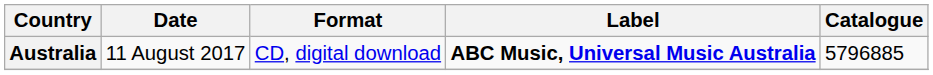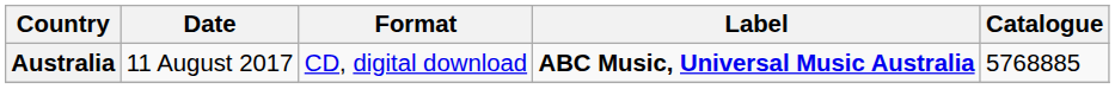 <table class="wikitable plainrowheaders">
 <tr>
 <th scope="col">Country</th>
 <th scope="col">Date</th>
 <th scope="col">Format</th>
 <th scope="col">Label</th>
 <th scope="col">Catalogue</th>
 </tr>
 <tr>
 <th scope="row">Australia</th>
 <td>11 August 2017</td>
 <td><a href='#'>CD</a>, <a href='#'>digital download</a></td>
 <td><strong>ABC Music, <a href='#'>Universal Music Australia</a></strong></td>
-<td>5796885</td>
+<td>5768885</td>
 </tr>
 <tr>
 </tr>
 </table>
